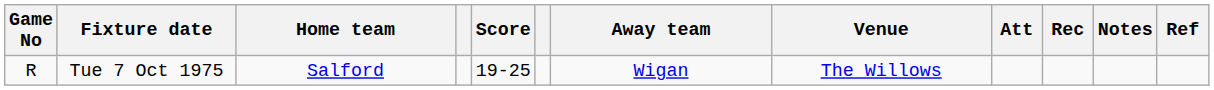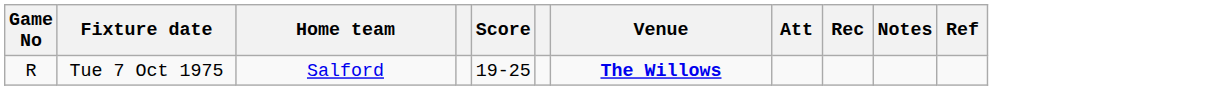 <table class="wikitable" style="text-align:center;">
 <tr>
 <th width=20 abbr="No">Game No</th>
 <th width=120 abbr="Date">Fixture date</th>
 <th width=150 abbr="Home team">Home team</th>
 <th width=5 abbr="space"></th>
 <th width=20 abbr="Score">Score</th>
 <th width=5 abbr="space"></th>
-<th width=150 abbr="Away team">Away team</th>
 <th width=150 abbr="Venue">Venue</th>
 <th width=30 abbr="Att">Att</th>
 <th width=30 abbr="Rec">Rec</th>
 <th width=20 abbr="Notes">Notes</th>
 <th width=30 abbr="Ref">Ref</th>
 </tr>
 <tr>
 <td>R</td>
 <td>Tue 7 Oct 1975</td>
 <td><a href='#'>Salford</a></td>
 <td></td>
 <td>19-25</td>
 <td></td>
-<td><a href='#'>Wigan</a></td>
-<td><a href='#'>The Willows</a></td>
+<td><strong><a href='#'>The Willows</a></strong></td>
 <td></td>
 <td></td>
 <td></td>
 <td></td>
 </tr>
 </table>
